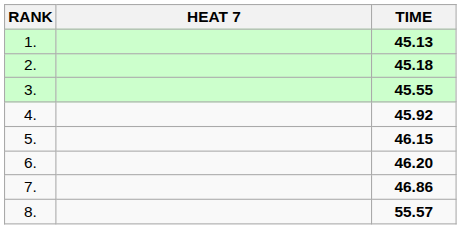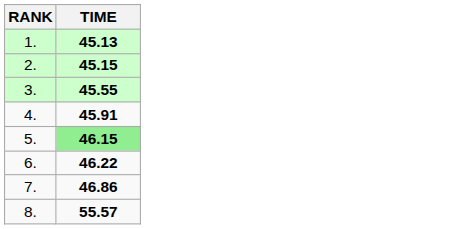 <table class="wikitable" style="border-collapse: collapse; font-size: 90%;">
 <tr>
 <th>RANK</th>
-<th style="width: 20em">HEAT 7</th>
 <th style="width: 5em">TIME</th>
 </tr>
 <tr style="background:#ccffcc;">
 <td align="center">1.</td>
-<td></td>
 <td align="center"><strong>45.13</strong></td>
 </tr>
 <tr style="background:#ccffcc;">
 <td align="center">2.</td>
-<td></td>
-<td align="center"><strong>45.18</strong></td>
+<td align="center"><strong>45.15</strong></td>
 </tr>
 <tr style="background:#ccffcc;">
 <td align="center">3.</td>
-<td></td>
 <td align="center"><strong>45.55</strong></td>
 </tr>
 <tr>
 <td align="center">4.</td>
-<td></td>
-<td align="center"><strong>45.92</strong></td>
+<td align="center"><strong>45.91</strong></td>
 </tr>
 <tr>
 <td align="center">5.</td>
-<td></td>
-<td align="center"><strong>46.15</strong></td>
+<td align="center" style="background: lightgreen;"><strong>46.15</strong></td>
 </tr>
 <tr>
 <td align="center">6.</td>
-<td></td>
-<td align="center"><strong>46.20</strong></td>
+<td align="center"><strong>46.22</strong></td>
 </tr>
 <tr>
 <td align="center">7.</td>
-<td></td>
 <td align="center"><strong>46.86</strong></td>
 </tr>
 <tr>
 <td align="center">8.</td>
-<td></td>
 <td align="center"><strong>55.57</strong></td>
 </tr>
 </table>
